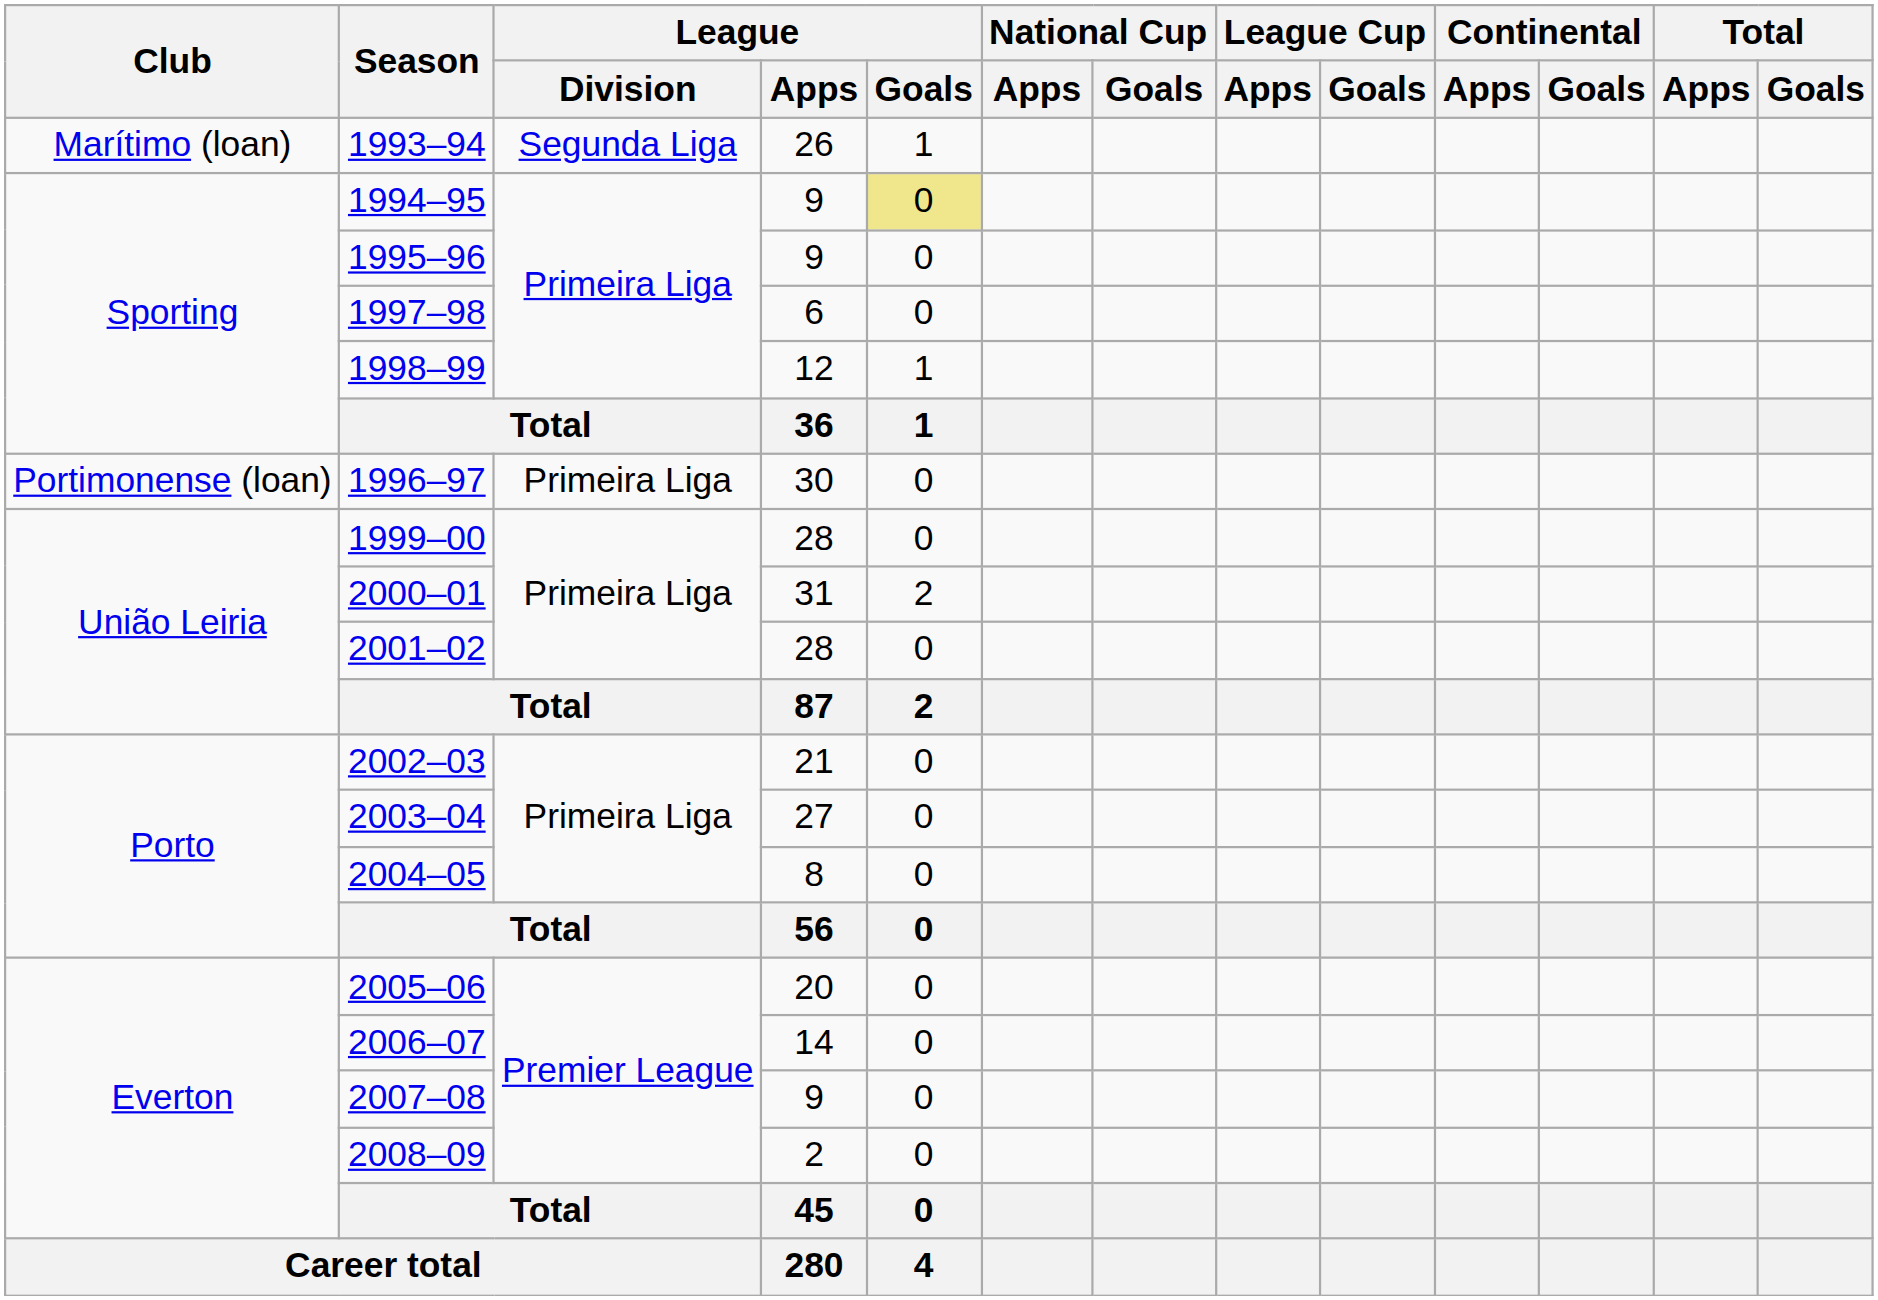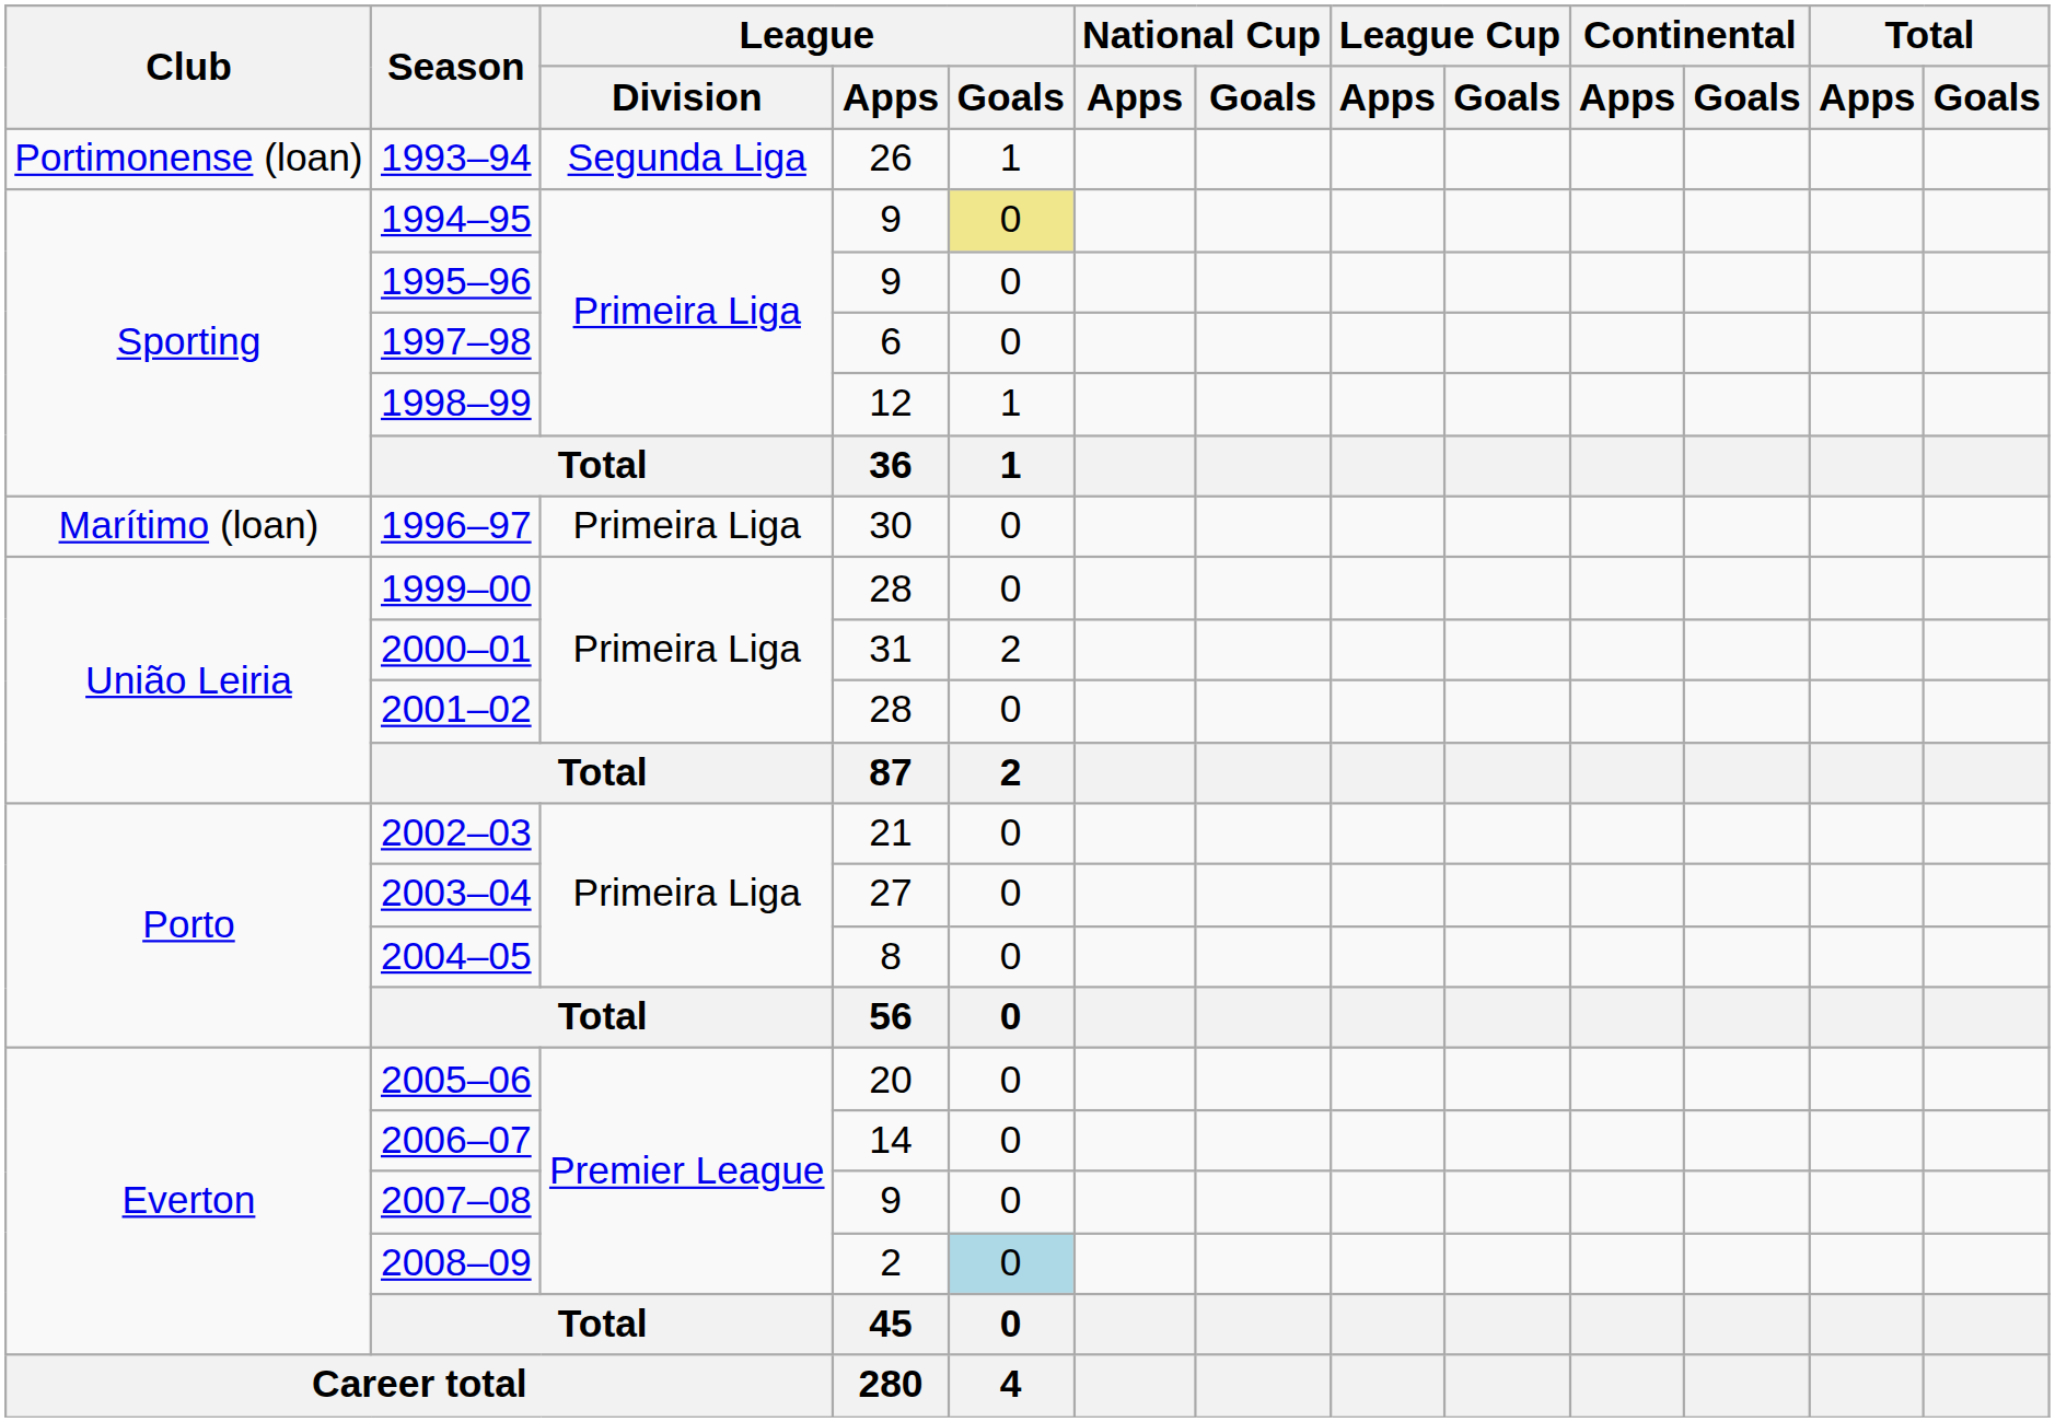 <table class="wikitable" style="text-align:center">
 <tr>
 <th rowspan="2">Club</th>
 <th rowspan="2">Season</th>
 <th colspan="3">League</th>
 <th colspan="2">National Cup</th>
 <th colspan="2">League Cup</th>
 <th colspan="2">Continental</th>
 <th colspan="2">Total</th>
 </tr>
 <tr>
 <th>Division</th>
 <th>Apps</th>
 <th>Goals</th>
 <th>Apps</th>
 <th>Goals</th>
 <th>Apps</th>
 <th>Goals</th>
 <th>Apps</th>
 <th>Goals</th>
 <th>Apps</th>
 <th>Goals</th>
 </tr>
 <tr>
-<td><a href='#'>Marítimo</a> (loan)</td>
+<td><a href='#'>Portimonense</a> (loan)</td>
 <td><a href='#'>1993–94</a></td>
 <td><a href='#'>Segunda Liga</a></td>
 <td>26</td>
 <td>1</td>
 <td></td>
 <td></td>
 <td></td>
 <td></td>
 <td></td>
 <td></td>
 <td></td>
 <td></td>
 </tr>
 <tr>
 <td rowspan="5"><a href='#'>Sporting</a></td>
 <td><a href='#'>1994–95</a></td>
 <td rowspan="4"><a href='#'>Primeira Liga</a></td>
 <td>9</td>
 <td style="background: khaki;">0</td>
 <td></td>
 <td></td>
 <td></td>
 <td></td>
 <td></td>
 <td></td>
 <td></td>
 <td></td>
 </tr>
 <tr>
 <td><a href='#'>1995–96</a></td>
 <td>9</td>
 <td>0</td>
 <td></td>
 <td></td>
 <td></td>
 <td></td>
 <td></td>
 <td></td>
 <td></td>
 <td></td>
 </tr>
 <tr>
 <td><a href='#'>1997–98</a></td>
 <td>6</td>
 <td>0</td>
 <td></td>
 <td></td>
 <td></td>
 <td></td>
 <td></td>
 <td></td>
 <td></td>
 <td></td>
 </tr>
 <tr>
 <td><a href='#'>1998–99</a></td>
 <td>12</td>
 <td>1</td>
 <td></td>
 <td></td>
 <td></td>
 <td></td>
 <td></td>
 <td></td>
 <td></td>
 <td></td>
 </tr>
 <tr>
 <th colspan="2">Total</th>
 <th>36</th>
 <th>1</th>
 <th></th>
 <th></th>
 <th></th>
 <th></th>
 <th></th>
 <th></th>
 <th></th>
 <th></th>
 </tr>
 <tr>
-<td><a href='#'>Portimonense</a> (loan)</td>
+<td><a href='#'>Marítimo</a> (loan)</td>
 <td><a href='#'>1996–97</a></td>
 <td>Primeira Liga</td>
 <td>30</td>
 <td>0</td>
 <td></td>
 <td></td>
 <td></td>
 <td></td>
 <td></td>
 <td></td>
 <td></td>
 <td></td>
 </tr>
 <tr>
 <td rowspan="4"><a href='#'>União Leiria</a></td>
 <td><a href='#'>1999–00</a></td>
 <td rowspan="3">Primeira Liga</td>
 <td>28</td>
 <td>0</td>
 <td></td>
 <td></td>
 <td></td>
 <td></td>
 <td></td>
 <td></td>
 <td></td>
 <td></td>
 </tr>
 <tr>
 <td><a href='#'>2000–01</a></td>
 <td>31</td>
 <td>2</td>
 <td></td>
 <td></td>
 <td></td>
 <td></td>
 <td></td>
 <td></td>
 <td></td>
 <td></td>
 </tr>
 <tr>
 <td><a href='#'>2001–02</a></td>
 <td>28</td>
 <td>0</td>
 <td></td>
 <td></td>
 <td></td>
 <td></td>
 <td></td>
 <td></td>
 <td></td>
 <td></td>
 </tr>
 <tr>
 <th colspan="2">Total</th>
 <th>87</th>
 <th>2</th>
 <th></th>
 <th></th>
 <th></th>
 <th></th>
 <th></th>
 <th></th>
 <th></th>
 <th></th>
 </tr>
 <tr>
 <td rowspan="4"><a href='#'>Porto</a></td>
 <td><a href='#'>2002–03</a></td>
 <td rowspan="3">Primeira Liga</td>
 <td>21</td>
 <td>0</td>
 <td></td>
 <td></td>
 <td></td>
 <td></td>
 <td></td>
 <td></td>
 <td></td>
 <td></td>
 </tr>
 <tr>
 <td><a href='#'>2003–04</a></td>
 <td>27</td>
 <td>0</td>
 <td></td>
 <td></td>
 <td></td>
 <td></td>
 <td></td>
 <td></td>
 <td></td>
 <td></td>
 </tr>
 <tr>
 <td><a href='#'>2004–05</a></td>
 <td>8</td>
 <td>0</td>
 <td></td>
 <td></td>
 <td></td>
 <td></td>
 <td></td>
 <td></td>
 <td></td>
 <td></td>
 </tr>
 <tr>
 <th colspan="2">Total</th>
 <th>56</th>
 <th>0</th>
 <th></th>
 <th></th>
 <th></th>
 <th></th>
 <th></th>
 <th></th>
 <th></th>
 <th></th>
 </tr>
 <tr>
 <td rowspan="5"><a href='#'>Everton</a></td>
 <td><a href='#'>2005–06</a></td>
 <td rowspan="4"><a href='#'>Premier League</a></td>
 <td>20</td>
 <td>0</td>
 <td></td>
 <td></td>
 <td></td>
 <td></td>
 <td></td>
 <td></td>
 <td></td>
 <td></td>
 </tr>
 <tr>
 <td><a href='#'>2006–07</a></td>
 <td>14</td>
 <td>0</td>
 <td></td>
 <td></td>
 <td></td>
 <td></td>
 <td></td>
 <td></td>
 <td></td>
 <td></td>
 </tr>
 <tr>
 <td><a href='#'>2007–08</a></td>
 <td>9</td>
 <td>0</td>
 <td></td>
 <td></td>
 <td></td>
 <td></td>
 <td></td>
 <td></td>
 <td></td>
 <td></td>
 </tr>
 <tr>
 <td><a href='#'>2008–09</a></td>
 <td>2</td>
-<td>0</td>
+<td style="background: lightblue;">0</td>
 <td></td>
 <td></td>
 <td></td>
 <td></td>
 <td></td>
 <td></td>
 <td></td>
 <td></td>
 </tr>
 <tr>
 <th colspan="2">Total</th>
 <th>45</th>
 <th>0</th>
 <th></th>
 <th></th>
 <th></th>
 <th></th>
 <th></th>
 <th></th>
 <th></th>
 <th></th>
 </tr>
 <tr>
 <th colspan="3">Career total</th>
 <th>280</th>
 <th>4</th>
 <th></th>
 <th></th>
 <th></th>
 <th></th>
 <th></th>
 <th></th>
 <th></th>
 <th></th>
 </tr>
 </table>
